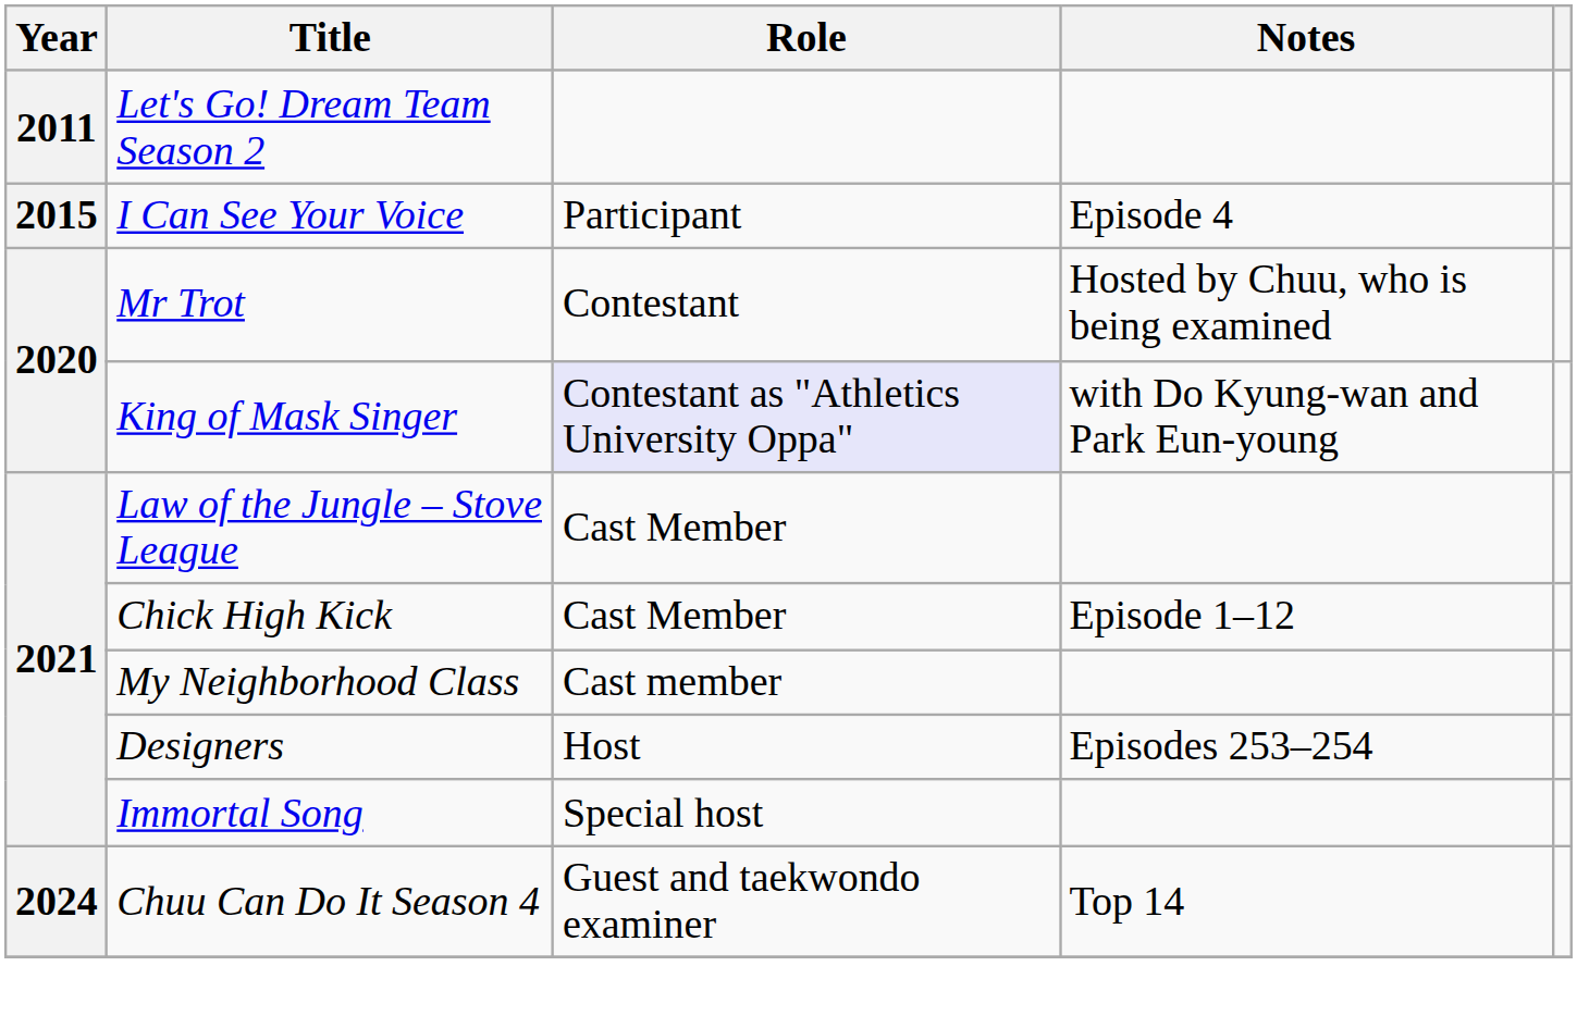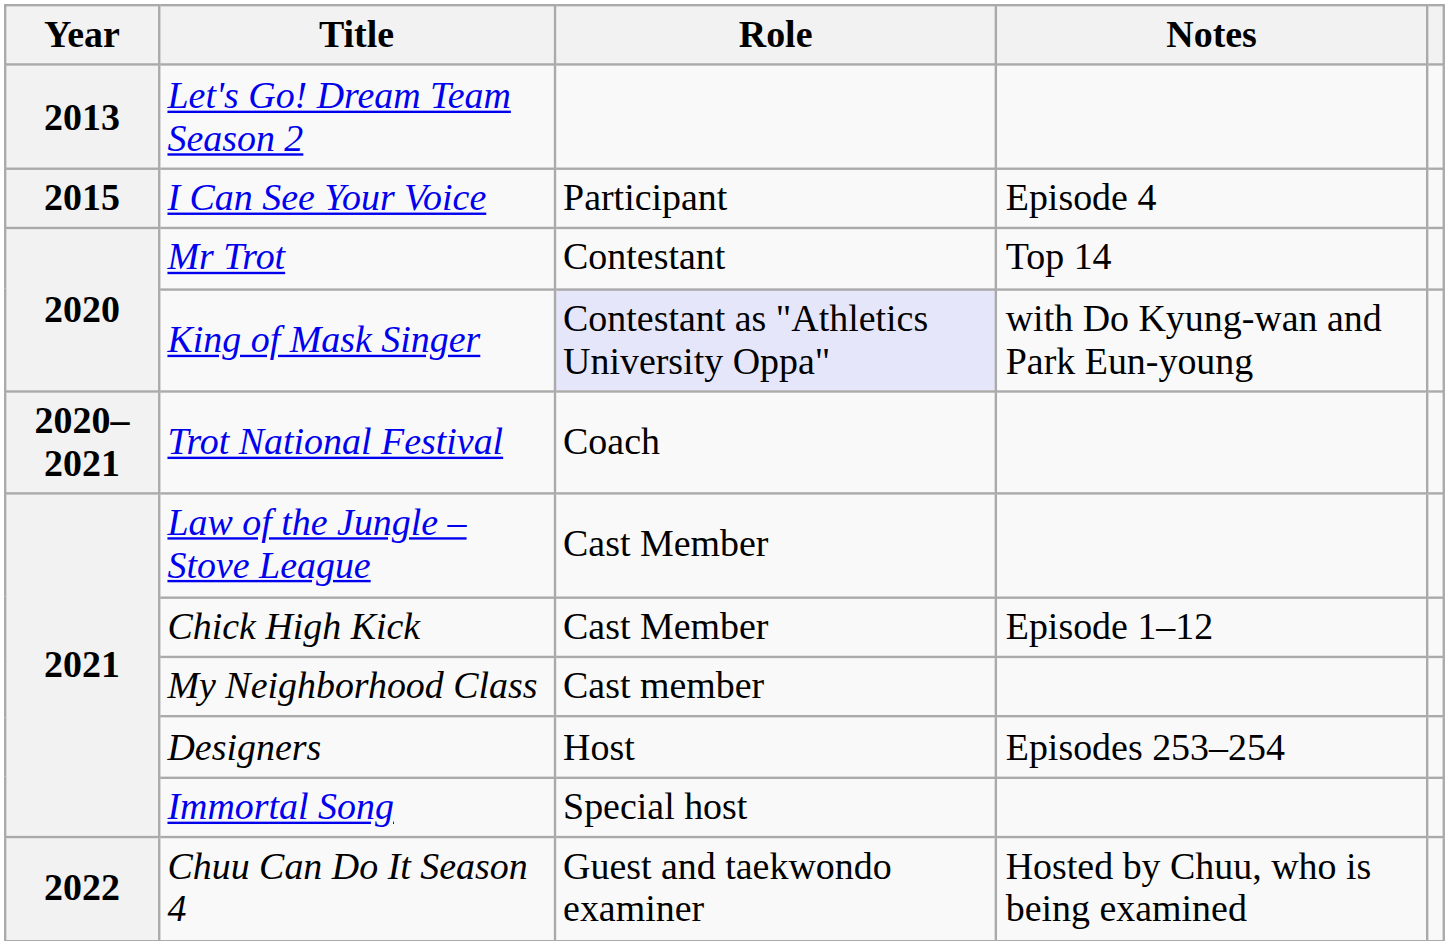 <table class="wikitable sortable plainrowheaders">
 <tr>
 <th scope="col">Year</th>
 <th scope="col">Title</th>
 <th scope="col">Role</th>
 <th scope="col">Notes</th>
 <th scope="col" class="unsortable"></th>
 </tr>
 <tr>
-<th scope="row">2011</th>
+<th scope="row">2013</th>
 <td><em><a href='#'>Let's Go! Dream Team Season 2</a></em></td>
 <td></td>
 <td></td>
 <td></td>
 </tr>
 <tr>
 <th scope="row">2015</th>
 <td><em><a href='#'>I Can See Your Voice</a></em></td>
 <td>Participant</td>
 <td>Episode 4</td>
 <td></td>
 </tr>
 <tr>
 <th scope="row" rowspan="2">2020</th>
 <td><em><a href='#'>Mr Trot</a></em></td>
 <td>Contestant</td>
-<td>Hosted by Chuu, who is being examined</td>
+<td>Top 14</td>
 <td></td>
 </tr>
 <tr>
 <td><em><a href='#'>King of Mask Singer</a></em></td>
 <td style="background: lavender;">Contestant as "Athletics University Oppa"</td>
 <td>with Do Kyung-wan and Park Eun-young</td>
+<td></td>
+</tr>
+<tr>
+<th scope="row">2020–2021</th>
+<td><em><a href='#'>Trot National Festival</a></em></td>
+<td>Coach</td>
+<td></td>
 <td></td>
 </tr>
 <tr>
 <th scope="row" rowspan=5>2021</th>
 <td><em><a href='#'>Law of the Jungle – Stove League</a></em></td>
 <td>Cast Member</td>
 <td></td>
 <td></td>
 </tr>
 <tr>
 <td><em>Chick High Kick</em></td>
 <td>Cast Member</td>
 <td>Episode 1–12</td>
 <td></td>
 </tr>
 <tr>
 <td><em>My Neighborhood Class</em></td>
 <td>Cast member</td>
 <td></td>
 <td></td>
 </tr>
 <tr>
 <td><em>Designers</em></td>
 <td>Host</td>
 <td>Episodes 253–254</td>
 <td></td>
 </tr>
 <tr>
 <td><em><a href='#'>Immortal Song</a></em></td>
 <td>Special host</td>
 <td></td>
 <td></td>
 </tr>
 <tr>
-<th scope="row">2024</th>
+<th scope="row">2022</th>
 <td><em>Chuu Can Do It Season 4</em></td>
 <td>Guest and taekwondo examiner</td>
-<td>Top 14</td>
+<td>Hosted by Chuu, who is being examined</td>
 <td></td>
 </tr>
 <tr>
 </tr>
 </table>
